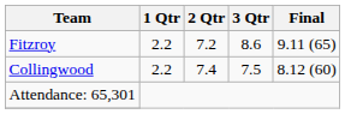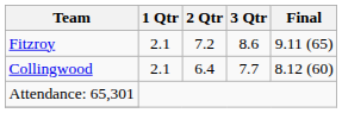 <table class="wikitable">
 <tr>
 <th>Team</th>
 <th>1 Qtr</th>
 <th>2 Qtr</th>
 <th>3 Qtr</th>
 <th>Final</th>
 </tr>
 <tr>
 <td><a href='#'>Fitzroy</a></td>
-<td align=center>2.2</td>
+<td align=center>2.1</td>
 <td align=center>7.2</td>
 <td align=center>8.6</td>
 <td align=center>9.11 (65)</td>
 </tr>
 <tr>
 <td><a href='#'>Collingwood</a></td>
-<td align=center>2.2</td>
-<td align=center>7.4</td>
-<td align=center>7.5</td>
+<td align=center>2.1</td>
+<td align=center>6.4</td>
+<td align=center>7.7</td>
 <td align=center>8.12 (60)</td>
 </tr>
 <tr>
 <td align=center>Attendance: 65,301</td>
 </tr>
 <tr>
 </tr>
 </table>
